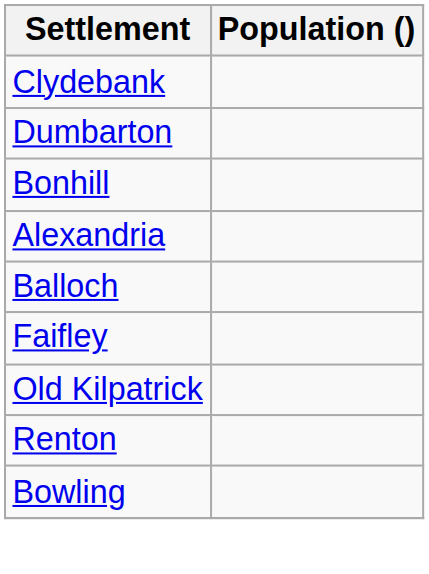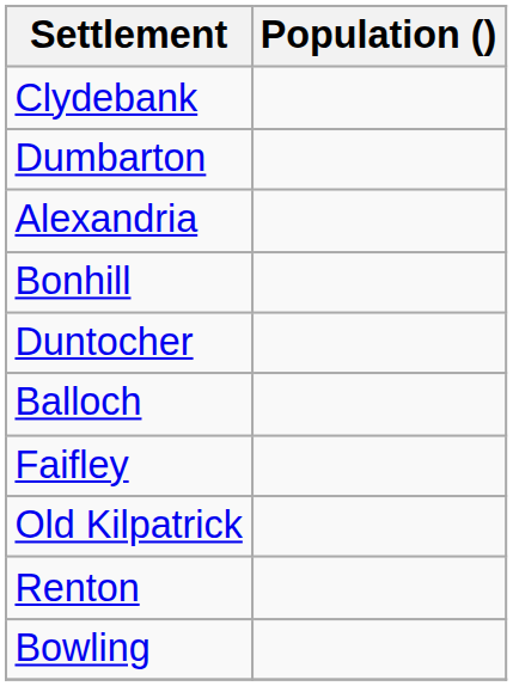 <table class="wikitable sortable">
 <tr>
 <th>Settlement</th>
 <th>Population ()</th>
 </tr>
 <tr>
 <td><a href='#'>Clydebank</a></td>
 <td></td>
 </tr>
 <tr>
 <td><a href='#'>Dumbarton</a></td>
 <td></td>
 </tr>
 <tr>
+<td><a href='#'>Alexandria</a></td>
+<td></td>
+</tr>
+<tr>
 <td><a href='#'>Bonhill</a></td>
 <td></td>
 </tr>
 <tr>
-<td><a href='#'>Alexandria</a></td>
+<td><a href='#'>Duntocher</a></td>
 <td></td>
 </tr>
 <tr>
 <td><a href='#'>Balloch</a></td>
 <td></td>
 </tr>
 <tr>
 <td><a href='#'>Faifley</a></td>
 <td></td>
 </tr>
 <tr>
 <td><a href='#'>Old Kilpatrick</a></td>
 <td></td>
 </tr>
 <tr>
 <td><a href='#'>Renton</a></td>
 <td></td>
 </tr>
 <tr>
 <td><a href='#'>Bowling</a></td>
 <td></td>
 </tr>
 <tr>
 </tr>
 </table>
